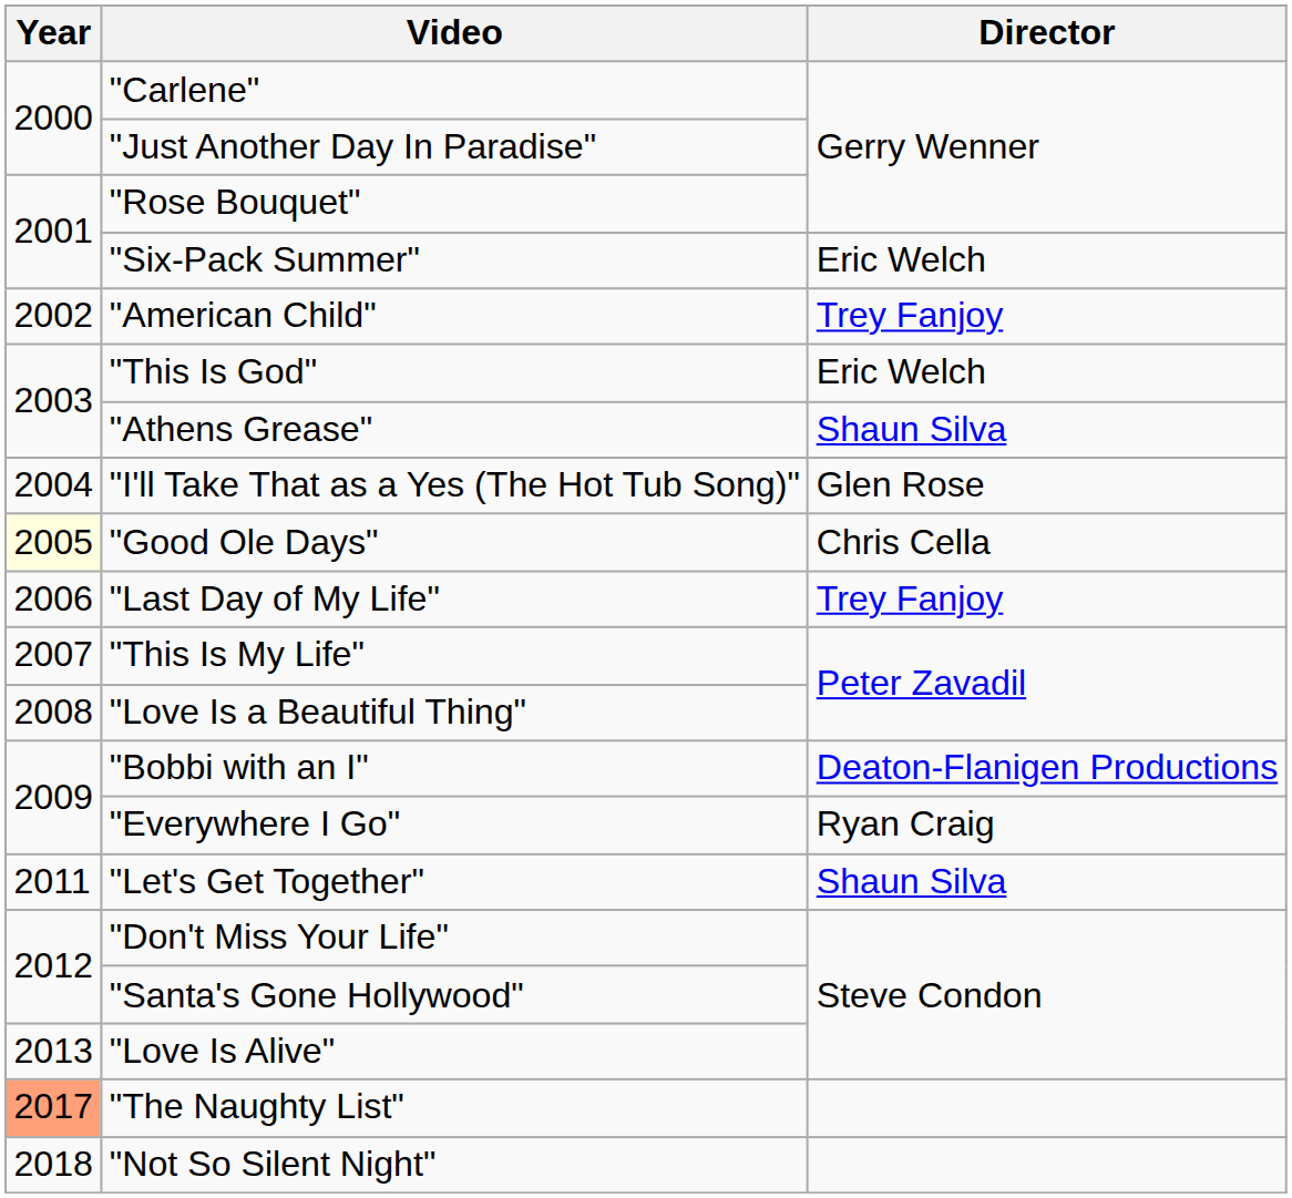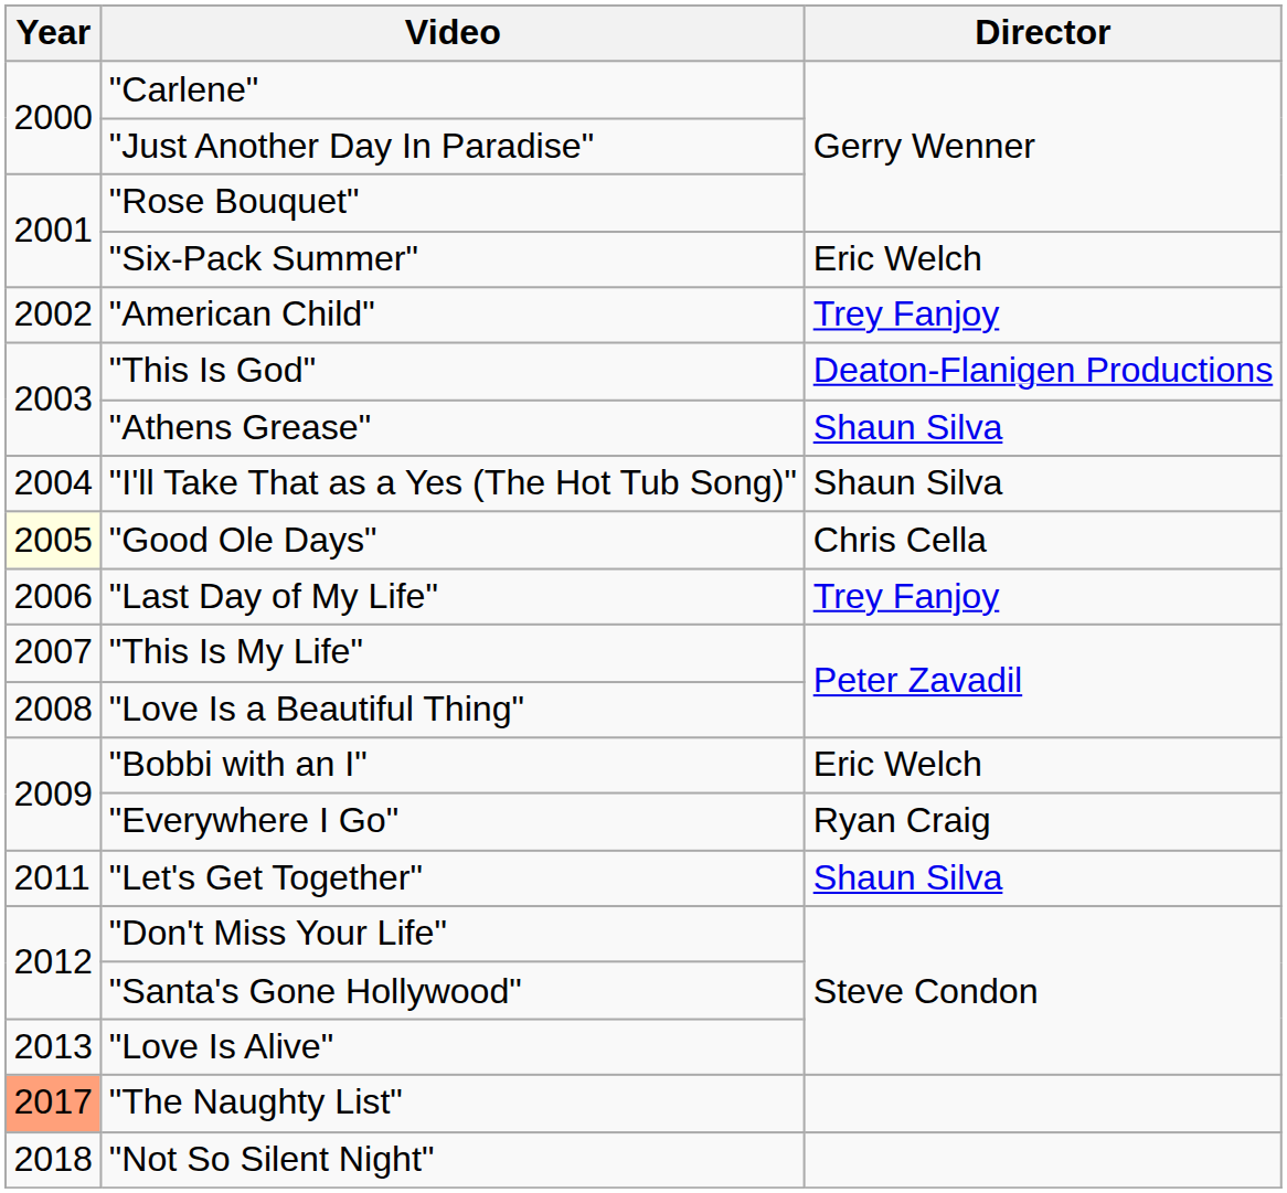 <table class="wikitable">
 <tr>
 <th>Year</th>
 <th>Video</th>
 <th>Director</th>
 </tr>
 <tr>
 <td rowspan="2">2000</td>
 <td>"Carlene"</td>
 <td rowspan="3">Gerry Wenner</td>
 </tr>
 <tr>
 <td>"Just Another Day In Paradise"</td>
 </tr>
 <tr>
 <td rowspan="2">2001</td>
 <td>"Rose Bouquet"</td>
 </tr>
 <tr>
 <td>"Six-Pack Summer"</td>
 <td>Eric Welch</td>
 </tr>
 <tr>
 <td>2002</td>
 <td>"American Child"</td>
 <td><a href='#'>Trey Fanjoy</a></td>
 </tr>
 <tr>
 <td rowspan="2">2003</td>
 <td>"This Is God"</td>
-<td>Eric Welch</td>
+<td><a href='#'>Deaton-Flanigen Productions</a></td>
 </tr>
 <tr>
 <td>"Athens Grease"</td>
 <td><a href='#'>Shaun Silva</a></td>
 </tr>
 <tr>
 <td>2004</td>
 <td>"I'll Take That as a Yes (The Hot Tub Song)"</td>
-<td>Glen Rose</td>
+<td>Shaun Silva</td>
 </tr>
 <tr>
 <td style="background: lightyellow;">2005</td>
 <td>"Good Ole Days"</td>
 <td>Chris Cella</td>
 </tr>
 <tr>
 <td>2006</td>
 <td>"Last Day of My Life"</td>
 <td><a href='#'>Trey Fanjoy</a></td>
 </tr>
 <tr>
 <td>2007</td>
 <td>"This Is My Life"</td>
 <td rowspan="2"><a href='#'>Peter Zavadil</a></td>
 </tr>
 <tr>
 <td>2008</td>
 <td>"Love Is a Beautiful Thing"</td>
 </tr>
 <tr>
 <td rowspan="2">2009</td>
 <td>"Bobbi with an I"</td>
-<td><a href='#'>Deaton-Flanigen Productions</a></td>
+<td>Eric Welch</td>
 </tr>
 <tr>
 <td>"Everywhere I Go"</td>
 <td>Ryan Craig</td>
 </tr>
 <tr>
 <td>2011</td>
 <td>"Let's Get Together"</td>
 <td><a href='#'>Shaun Silva</a></td>
 </tr>
 <tr>
 <td rowspan="2">2012</td>
 <td>"Don't Miss Your Life"</td>
 <td rowspan="3">Steve Condon</td>
 </tr>
 <tr>
 <td>"Santa's Gone Hollywood"</td>
 </tr>
 <tr>
 <td>2013</td>
 <td>"Love Is Alive"</td>
 </tr>
 <tr>
 <td style="background: lightsalmon;">2017</td>
 <td>"The Naughty List"</td>
 <td></td>
 </tr>
 <tr>
 <td>2018</td>
 <td>"Not So Silent Night"</td>
 <td></td>
 </tr>
 </table>
